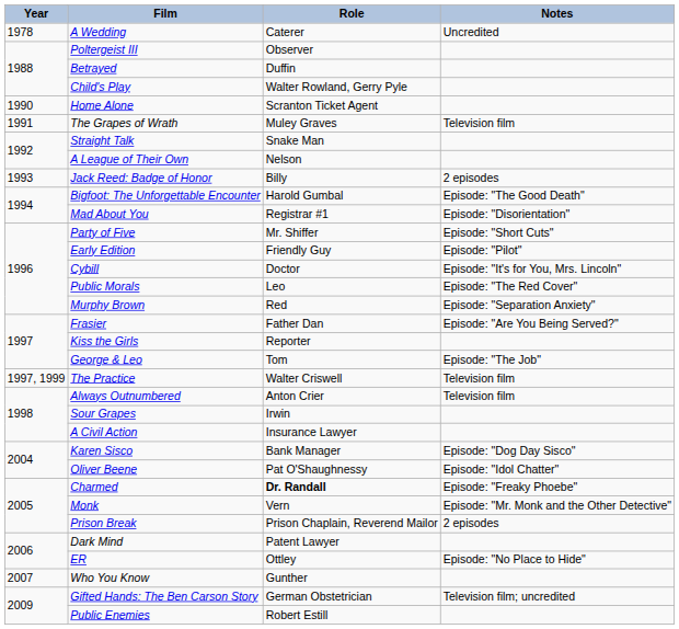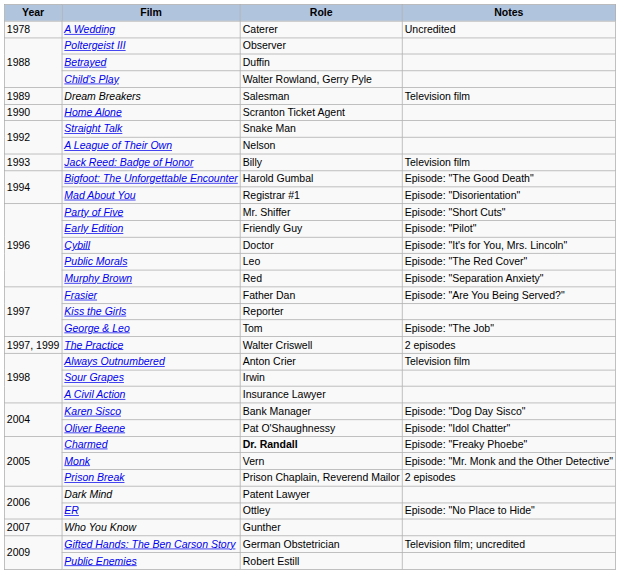 <table class="wikitable" style="font-size:90%;">
 <tr>
 <th style="background:#B0C4DE;">Year</th>
 <th style="background:#B0C4DE;">Film</th>
 <th style="background:#B0C4DE;">Role</th>
 <th style="background:#B0C4DE;">Notes</th>
 </tr>
 <tr>
 <td>1978</td>
 <td><em><a href='#'>A Wedding</a></em></td>
 <td>Caterer</td>
 <td>Uncredited</td>
 </tr>
 <tr>
 <td rowspan=3>1988</td>
 <td><em><a href='#'>Poltergeist III</a></em></td>
 <td>Observer</td>
 <td></td>
 </tr>
 <tr>
 <td><em><a href='#'>Betrayed</a></em></td>
 <td>Duffin</td>
 <td></td>
 </tr>
 <tr>
 <td><em><a href='#'>Child's Play</a></em></td>
 <td>Walter Rowland, Gerry Pyle</td>
 <td></td>
 </tr>
 <tr>
+<td>1989</td>
+<td><em>Dream Breakers</em></td>
+<td>Salesman</td>
+<td>Television film</td>
+</tr>
+<tr>
 <td>1990</td>
 <td><em><a href='#'>Home Alone</a></em></td>
 <td>Scranton Ticket Agent</td>
 <td></td>
-</tr>
-<tr>
-<td>1991</td>
-<td><em>The Grapes of Wrath</em></td>
-<td>Muley Graves</td>
-<td>Television film</td>
 </tr>
 <tr>
 <td rowspan=2>1992</td>
 <td><em><a href='#'>Straight Talk</a></em></td>
 <td>Snake Man</td>
 <td></td>
 </tr>
 <tr>
 <td><em><a href='#'>A League of Their Own</a></em></td>
 <td>Nelson</td>
 <td></td>
 </tr>
 <tr>
 <td>1993</td>
 <td><em><a href='#'>Jack Reed: Badge of Honor</a></em></td>
 <td>Billy</td>
-<td>2 episodes</td>
+<td>Television film</td>
 </tr>
 <tr>
 <td rowspan=2>1994</td>
 <td><em><a href='#'>Bigfoot: The Unforgettable Encounter</a></em></td>
 <td>Harold Gumbal</td>
 <td>Episode: "The Good Death"</td>
 </tr>
 <tr>
 <td><em><a href='#'>Mad About You</a></em></td>
 <td>Registrar #1</td>
 <td>Episode: "Disorientation"</td>
 </tr>
 <tr>
 <td rowspan=5>1996</td>
 <td><em><a href='#'>Party of Five</a></em></td>
 <td>Mr. Shiffer</td>
 <td>Episode: "Short Cuts"</td>
 </tr>
 <tr>
 <td><em><a href='#'>Early Edition</a></em></td>
 <td>Friendly Guy</td>
 <td>Episode: "Pilot"</td>
 </tr>
 <tr>
 <td><em><a href='#'>Cybill</a></em></td>
 <td>Doctor</td>
 <td>Episode: "It's for You, Mrs. Lincoln"</td>
 </tr>
 <tr>
 <td><em><a href='#'>Public Morals</a></em></td>
 <td>Leo</td>
 <td>Episode: "The Red Cover"</td>
 </tr>
 <tr>
 <td><em><a href='#'>Murphy Brown</a></em></td>
 <td>Red</td>
 <td>Episode: "Separation Anxiety"</td>
 </tr>
 <tr>
 <td rowspan=3>1997</td>
 <td><em><a href='#'>Frasier</a></em></td>
 <td>Father Dan</td>
 <td>Episode: "Are You Being Served?"</td>
 </tr>
 <tr>
 <td><em><a href='#'>Kiss the Girls</a></em></td>
 <td>Reporter</td>
 <td></td>
 </tr>
 <tr>
 <td><em><a href='#'>George & Leo</a></em></td>
 <td>Tom</td>
 <td>Episode: "The Job"</td>
 </tr>
 <tr>
 <td>1997, 1999</td>
 <td><em><a href='#'>The Practice</a></em></td>
 <td>Walter Criswell</td>
-<td>Television film</td>
+<td>2 episodes</td>
 </tr>
 <tr>
 <td rowspan=3>1998</td>
 <td><em><a href='#'>Always Outnumbered</a></em></td>
 <td>Anton Crier</td>
 <td>Television film</td>
 </tr>
 <tr>
 <td><em><a href='#'>Sour Grapes</a></em></td>
 <td>Irwin</td>
 <td></td>
 </tr>
 <tr>
 <td><em><a href='#'>A Civil Action</a></em></td>
 <td>Insurance Lawyer</td>
 <td></td>
 </tr>
 <tr>
 <td rowspan=2>2004</td>
 <td><em><a href='#'>Karen Sisco</a></em></td>
 <td>Bank Manager</td>
 <td>Episode: "Dog Day Sisco"</td>
 </tr>
 <tr>
 <td><em><a href='#'>Oliver Beene</a></em></td>
 <td>Pat O'Shaughnessy</td>
 <td>Episode: "Idol Chatter"</td>
 </tr>
 <tr>
 <td rowspan=3>2005</td>
 <td><em><a href='#'>Charmed</a></em></td>
 <td><strong>Dr. Randall</strong></td>
 <td>Episode: "Freaky Phoebe"</td>
 </tr>
 <tr>
 <td><em><a href='#'>Monk</a></em></td>
 <td>Vern</td>
 <td>Episode: "Mr. Monk and the Other Detective"</td>
 </tr>
 <tr>
 <td><em><a href='#'>Prison Break</a></em></td>
 <td>Prison Chaplain, Reverend Mailor</td>
 <td>2 episodes</td>
 </tr>
 <tr>
 <td rowspan=2>2006</td>
 <td><em>Dark Mind</em></td>
 <td>Patent Lawyer</td>
 <td></td>
 </tr>
 <tr>
 <td><em><a href='#'>ER</a></em></td>
 <td>Ottley</td>
 <td>Episode: "No Place to Hide"</td>
 </tr>
 <tr>
 <td>2007</td>
 <td><em>Who You Know</em></td>
 <td>Gunther</td>
 <td></td>
 </tr>
 <tr>
 <td rowspan=2>2009</td>
 <td><em><a href='#'>Gifted Hands: The Ben Carson Story</a></em></td>
 <td>German Obstetrician</td>
 <td>Television film; uncredited</td>
 </tr>
 <tr>
 <td><em><a href='#'>Public Enemies</a></em></td>
 <td>Robert Estill</td>
 <td></td>
 </tr>
 </table>
